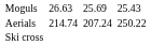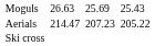 <table>
 <tr>
 <td>Moguls<br></td>
 <td></td>
 <td>26.63</td>
 <td></td>
 <td>25.69</td>
 <td></td>
 <td>25.43</td>
 </tr>
 <tr>
 <td>Aerials<br></td>
 <td></td>
-<td>214.74</td>
+<td>214.47</td>
 <td></td>
-<td>207.24</td>
+<td>207.23</td>
 <td></td>
-<td>250.22</td>
+<td>205.22</td>
 </tr>
 <tr>
 <td>Ski cross<br></td>
 <td colspan=2></td>
 <td colspan=2></td>
 <td colspan="2"></td>
 </tr>
 </table>
